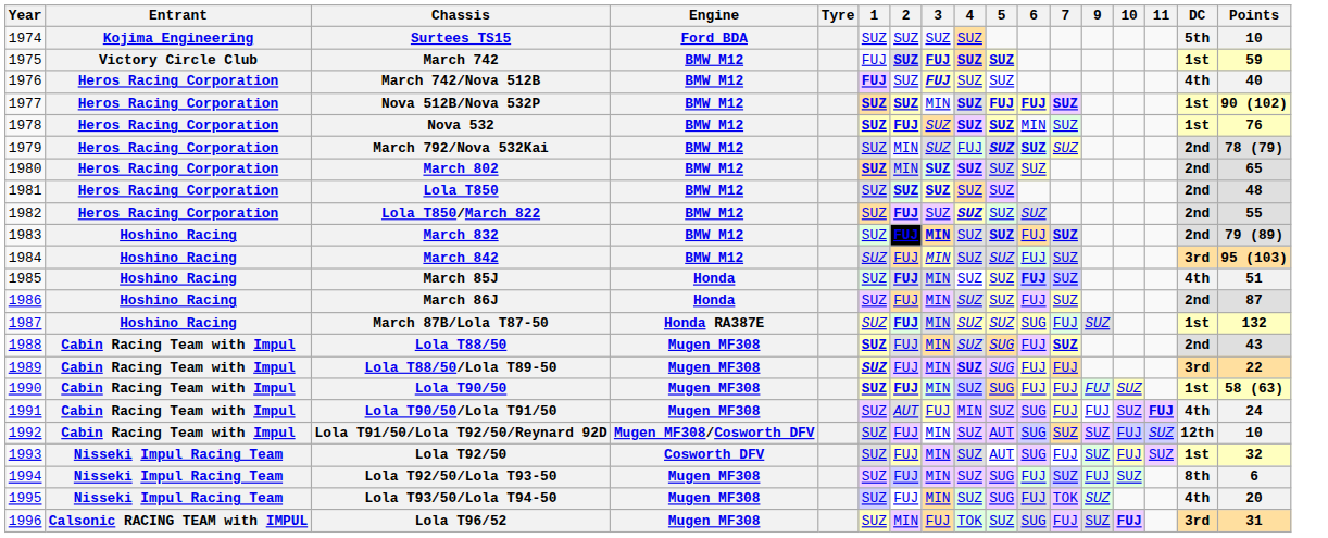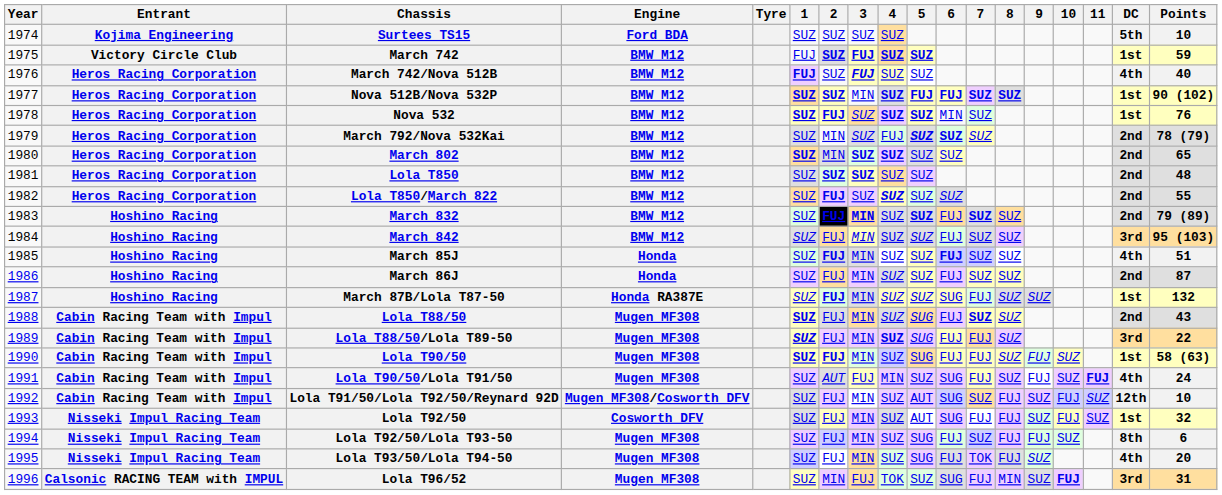 <table class="wikitable" style="text-align:center; font-size:85%">
 <tr>
 <th>Year</th>
 <th>Entrant</th>
 <th>Chassis</th>
 <th>Engine</th>
 <th>Tyre</th>
 <th>1</th>
 <th>2</th>
 <th>3</th>
 <th>4</th>
 <th>5</th>
 <th>6</th>
 <th>7</th>
+<th>8</th>
 <th>9</th>
 <th>10</th>
 <th>11</th>
 <th>DC</th>
 <th>Points</th>
 </tr>
 <tr>
 <td>1974</td>
 <th><a href='#'>Kojima Engineering</a></th>
 <th><a href='#'>Surtees TS15</a></th>
 <th><a href='#'>Ford BDA</a></th>
 <th></th>
 <td><a href='#'>SUZ</a></td>
 <td><a href='#'>SUZ</a></td>
 <td><a href='#'>SUZ</a></td>
 <td style="background:#FFDF9F;"><a href='#'>SUZ</a><br></td>
+<td></td>
 <td></td>
 <td></td>
 <td></td>
 <td></td>
 <td></td>
 <td></td>
 <th>5th</th>
 <th>10</th>
 </tr>
 <tr>
 <td>1975</td>
 <th>Victory Circle Club</th>
 <th>March 742</th>
 <th><a href='#'>BMW M12</a></th>
 <th></th>
 <td><a href='#'>FUJ</a></td>
 <td style="background:#DFDFDF;"><strong><a href='#'>SUZ</a></strong><br></td>
 <td style="background:#FFFFBF;"><strong><a href='#'>FUJ</a></strong><br></td>
 <td style="background:#FFDF9F;"><strong><a href='#'>SUZ</a></strong><br></td>
 <td style="background:#FFFFBF;"><strong><a href='#'>SUZ</a></strong><br></td>
 <td></td>
 <td></td>
 <td></td>
 <td></td>
 <td></td>
+<td></td>
 <td style="background:#FFFFBF;"><strong>1st</strong></td>
 <td style="background:#FFFFBF;"><strong>59</strong></td>
 </tr>
 <tr>
 <td>1976</td>
 <th><a href='#'>Heros Racing Corporation</a></th>
 <th>March 742/Nova 512B</th>
 <th><a href='#'>BMW M12</a></th>
 <th></th>
 <td style="background:#EFCFFF;"><strong><a href='#'>FUJ</a></strong><br></td>
 <td><a href='#'>SUZ</a></td>
 <td style="background:#FFFFBF;"><strong><em><a href='#'>FUJ</a></em></strong><br></td>
 <td style="background:#FFFFBF;"><a href='#'>SUZ</a><br></td>
 <td style="background:#FFFFFF;"><a href='#'>SUZ</a><br></td>
+<td></td>
 <td></td>
 <td></td>
 <td></td>
 <td></td>
 <td></td>
 <th>4th</th>
 <th>40</th>
 </tr>
 <tr>
 <td>1977</td>
 <th><a href='#'>Heros Racing Corporation</a></th>
 <th>Nova 512B/Nova 532P</th>
 <th><a href='#'>BMW M12</a></th>
 <th></th>
 <td style="background:#FFDF9F;"><strong><a href='#'>SUZ</a></strong><br></td>
 <td style="background:#FFFFBF;"><strong><a href='#'>SUZ</a></strong><br></td>
 <td><a href='#'>MIN</a></td>
 <td style="background:#DFDFDF;"><strong><a href='#'>SUZ</a></strong><br></td>
 <td style="background:#FFFFBF;"><strong><a href='#'>FUJ</a></strong><br></td>
 <td style="background:#FFFFBF;"><strong><a href='#'>FUJ</a></strong><br></td>
 <td style="background:#EFCFFF;"><strong><a href='#'>SUZ</a></strong><br></td>
+<td style="background:#DFDFDF;"><strong><a href='#'>SUZ</a></strong><br></td>
 <td></td>
 <td></td>
 <td></td>
 <td style="background:#FFFFBF;"><strong>1st</strong></td>
 <td style="background:#FFFFBF;"><strong>90 (102)</strong></td>
 </tr>
 <tr>
 <td>1978</td>
 <th><a href='#'>Heros Racing Corporation</a></th>
 <th>Nova 532</th>
 <th><a href='#'>BMW M12</a></th>
 <th></th>
 <td style="background:#FFFFBF;"><strong><a href='#'>SUZ</a></strong><br></td>
 <td style="background:#FFFFBF;"><strong><a href='#'>FUJ</a></strong><br></td>
 <td style="background:#FFDF9F;"><em><a href='#'>SUZ</a></em><br></td>
 <td style="background:#EFCFFF;"><strong><a href='#'>SUZ</a></strong><br></td>
 <td style="background:#FFFFBF;"><strong><a href='#'>SUZ</a></strong><br></td>
 <td><a href='#'>MIN</a></td>
 <td style="background:#DFFFDF;"><a href='#'>SUZ</a><br></td>
 <td></td>
 <td></td>
 <td></td>
+<td></td>
 <td style="background:#FFFFBF;"><strong>1st</strong></td>
 <td style="background:#FFFFBF;"><strong>76</strong></td>
 </tr>
 <tr>
 <td>1979</td>
 <th><a href='#'>Heros Racing Corporation</a></th>
 <th>March 792/Nova 532Kai</th>
 <th><a href='#'>BMW M12</a></th>
 <th></th>
 <td style="background:#DFDFDF;"><a href='#'>SUZ</a><br></td>
 <td><a href='#'>MIN</a></td>
 <td style="background:#DFDFDF;"><em><a href='#'>SUZ</a></em><br></td>
 <td style="background:#DFFFDF;"><a href='#'>FUJ</a><br></td>
 <td style="background:#DFDFDF;"><strong><em><a href='#'>SUZ</a></em></strong><br></td>
 <td style="background:#DFFFDF;"><strong><a href='#'>SUZ</a></strong><br></td>
 <td style="background:#FFFFBF;"><em><a href='#'>SUZ</a></em><br></td>
+<td></td>
 <td></td>
 <td></td>
 <td></td>
 <td style="background:#DFDFDF;"><strong>2nd</strong></td>
 <td style="background:#DFDFDF;"><strong>78 (79)</strong></td>
 </tr>
 <tr>
 <td>1980</td>
 <th><a href='#'>Heros Racing Corporation</a></th>
 <th><a href='#'>March 802</a></th>
 <th><a href='#'>BMW M12</a></th>
 <th></th>
 <td style="background:#FFDF9F;"><strong><a href='#'>SUZ</a></strong><br></td>
 <td style="background:#DFDFDF;"><a href='#'>MIN</a><br></td>
 <td style="background:#DFFFDF;"><strong><a href='#'>SUZ</a></strong><br></td>
 <td style="background:#EFCFFF;"><strong><a href='#'>SUZ</a></strong><br></td>
 <td style="background:#DFDFDF;"><a href='#'>SUZ</a><br></td>
 <td style="background:#FFFFBF;"><a href='#'>SUZ</a><br></td>
 <td></td>
 <td></td>
 <td></td>
 <td></td>
+<td></td>
 <td style="background:#DFDFDF;"><strong>2nd</strong></td>
 <td style="background:#DFDFDF;"><strong>65</strong></td>
 </tr>
 <tr>
 <td>1981</td>
 <th><a href='#'>Heros Racing Corporation</a></th>
 <th><a href='#'>Lola T850</a></th>
 <th><a href='#'>BMW M12</a></th>
 <th></th>
 <td style="background:#DFDFDF;"><a href='#'>SUZ</a><br></td>
 <td style="background:#DFFFDF;"><strong><a href='#'>SUZ</a></strong><br></td>
 <td style="background:#FFFFBF;"><strong><a href='#'>SUZ</a></strong><br></td>
 <td style="background:#FFDF9F;"><a href='#'>SUZ</a><br></td>
 <td style="background:#EFCFFF;"><a href='#'>SUZ</a><br></td>
+<td></td>
 <td></td>
 <td></td>
 <td></td>
 <td></td>
 <td></td>
 <td style="background:#DFDFDF;"><strong>2nd</strong></td>
 <td style="background:#DFDFDF;"><strong>48</strong></td>
 </tr>
 <tr>
 <td>1982</td>
 <th><a href='#'>Heros Racing Corporation</a></th>
 <th><a href='#'>Lola T850</a>/<a href='#'>March 822</a></th>
 <th><a href='#'>BMW M12</a></th>
 <th></th>
 <td style="background:#FFDF9F;"><a href='#'>SUZ</a><br></td>
 <td style="background:#EFCFFF;"><strong><a href='#'>FUJ</a></strong><br></td>
 <td style="background:#EFCFFF;"><a href='#'>SUZ</a><br></td>
 <td style="background:#FFFFBF;"><strong><em><a href='#'>SUZ</a></em></strong><br></td>
 <td style="background:#DFFFDF;"><a href='#'>SUZ</a><br></td>
 <td style="background:#DFDFDF;"><em><a href='#'>SUZ</a></em><br></td>
 <td></td>
 <td></td>
 <td></td>
 <td></td>
+<td></td>
 <td style="background:#DFDFDF;"><strong>2nd</strong></td>
 <td style="background:#DFDFDF;"><strong>55</strong></td>
 </tr>
 <tr>
 <td>1983</td>
 <th><a href='#'>Hoshino Racing</a></th>
 <th><a href='#'>March 832</a></th>
 <th><a href='#'>BMW M12</a></th>
 <th></th>
 <td style="background:#DFFFDF;"><a href='#'>SUZ</a><br></td>
 <td style="background:#000000; color:#ffffff"><strong><a href='#'><span>FUJ</span></a></strong><br></td>
 <td style="background:#FFDF9F;"><strong><a href='#'>MIN</a></strong><br></td>
 <td style="background:#DFDFDF;"><a href='#'>SUZ</a><br></td>
 <td style="background:#DFDFDF;"><strong><a href='#'>SUZ</a></strong><br></td>
 <td style="background:#FFDF9F;"><a href='#'>FUJ</a><br></td>
 <td style="background:#DFDFDF;"><strong><a href='#'>SUZ</a></strong><br></td>
+<td style="background:#FFDF9F;"><a href='#'>SUZ</a><br></td>
 <td></td>
 <td></td>
 <td></td>
 <td style="background:#DFDFDF;"><strong>2nd</strong></td>
 <td style="background:#DFDFDF;"><strong>79 (89)</strong></td>
 </tr>
 <tr>
 <td>1984</td>
 <th><a href='#'>Hoshino Racing</a></th>
 <th><a href='#'>March 842</a></th>
 <th><a href='#'>BMW M12</a></th>
 <th></th>
 <td style="background:#DFDFDF;"><em><a href='#'>SUZ</a></em><br></td>
 <td style="background:#FFDF9F;"><a href='#'>FUJ</a><br></td>
 <td style="background:#FFFFBF;"><em><a href='#'>MIN</a></em><br></td>
 <td style="background:#DFDFDF;"><a href='#'>SUZ</a><br></td>
 <td style="background:#DFDFDF;"><em><a href='#'>SUZ</a></em><br></td>
 <td style="background:#DFFFDF;"><a href='#'>FUJ</a><br></td>
 <td style="background:#DFDFDF;"><a href='#'>SUZ</a><br></td>
+<td style="background:#EFCFFF;"><a href='#'>SUZ</a><br></td>
 <td></td>
 <td></td>
 <td></td>
 <td style="background:#FFDF9F;"><strong>3rd</strong></td>
 <td style="background:#FFDF9F;"><strong>95 (103)</strong></td>
 </tr>
 <tr>
 <td>1985</td>
 <th><a href='#'>Hoshino Racing</a></th>
 <th>March 85J</th>
 <th><a href='#'>Honda</a></th>
 <th></th>
 <td style="background:#DFFFDF;"><a href='#'>SUZ</a><br></td>
 <td style="background:#DFDFDF;"><strong><a href='#'>FUJ</a></strong><br></td>
 <td style="background:#DFDFDF;"><a href='#'>MIN</a><br></td>
 <td style="background:#FFFFFF;"><a href='#'>SUZ</a><br></td>
 <td style="background:#FFFFBF;"><a href='#'>SUZ</a><br></td>
 <td style="background:#CFCFFF;"><strong><a href='#'>FUJ</a></strong><br></td>
 <td style="background:#CFCFFF;"><a href='#'>SUZ</a><br></td>
+<td style="background:#FFFFFF;"><a href='#'>SUZ</a><br></td>
 <td></td>
 <td></td>
 <td></td>
 <th>4th</th>
 <th>51</th>
 </tr>
 <tr>
 <td><a href='#'>1986</a></td>
 <th><a href='#'>Hoshino Racing</a></th>
 <th>March 86J</th>
 <th><a href='#'>Honda</a></th>
 <th></th>
 <td style="background:#EFCFFF;"><a href='#'>SUZ</a><br></td>
 <td style="background:#FFDF9F;"><a href='#'>FUJ</a><br></td>
 <td style="background:#EFCFFF;"><a href='#'>MIN</a><br></td>
 <td style="background:#DFDFDF;"><em><a href='#'>SUZ</a></em><br></td>
 <td style="background:#FFFFBF;"><a href='#'>SUZ</a><br></td>
 <td style="background:#EFCFFF;"><a href='#'>FUJ</a><br></td>
+<td style="background:#FFFFBF;"><a href='#'>SUZ</a><br></td>
 <td style="background:#FFFFBF;"><a href='#'>SUZ</a><br></td>
 <td></td>
 <td></td>
 <td></td>
 <td style="background:#DFDFDF;"><strong>2nd</strong></td>
 <td style="background:#DFDFDF;"><strong>87</strong></td>
 </tr>
 <tr>
 <td><a href='#'>1987</a></td>
 <th><a href='#'>Hoshino Racing</a></th>
 <th>March 87B/Lola T87-50</th>
 <th><a href='#'>Honda</a> RA387E</th>
 <th></th>
 <td style="background:#FFFFBF;"><em><a href='#'>SUZ</a></em><br></td>
 <td style="background:#DFFFDF;"><strong><a href='#'>FUJ</a></strong><br></td>
 <td style="background:#DFDFDF;"><a href='#'>MIN</a><br></td>
 <td style="background:#FFFFBF;"><em><a href='#'>SUZ</a></em><br></td>
 <td style="background:#FFFFBF;"><em><a href='#'>SUZ</a></em><br></td>
 <td style="background:#FFFFBF;"><a href='#'>SUG</a><br></td>
 <td style="background:#DFFFDF;"><a href='#'>FUJ</a><br></td>
 <td style="background:#DFDFDF;"><em><a href='#'>SUZ</a></em><br></td>
+<td style="background:#DFDFDF;"><em><a href='#'>SUZ</a></em><br></td>
 <td></td>
 <td></td>
 <td style="background:#FFFFBF;"><strong>1st</strong></td>
 <td style="background:#FFFFBF;"><strong>132</strong></td>
 </tr>
 <tr>
 <td><a href='#'>1988</a></td>
 <th><a href='#'>Cabin</a> Racing Team with <a href='#'>Impul</a></th>
 <th><a href='#'>Lola T88/50</a></th>
 <th><a href='#'>Mugen MF308</a></th>
 <th></th>
 <td style="background:#FFFFBF;"><strong><a href='#'>SUZ</a></strong><br></td>
 <td style="background:#DFDFDF;"><a href='#'>FUJ</a><br></td>
 <td style="background:#FFDF9F;"><a href='#'>MIN</a><br></td>
 <td style="background:#DFDFDF;"><em><a href='#'>SUZ</a></em><br></td>
 <td style="background:#FFDF9F;"><em><a href='#'>SUG</a></em><br></td>
 <td style="background:#EFCFFF;"><a href='#'>FUJ</a><br></td>
 <td style="background:#FFFFBF;"><strong><a href='#'>SUZ</a></strong><br></td>
+<td style="background:#FFFFBF;"><em><a href='#'>SUZ</a></em><br></td>
 <td></td>
 <td></td>
 <td></td>
 <td style="background:#DFDFDF;"><strong>2nd</strong></td>
 <td style="background:#DFDFDF;"><strong>43</strong></td>
 </tr>
 <tr>
 <td><a href='#'>1989</a></td>
 <th><a href='#'>Cabin</a> Racing Team with <a href='#'>Impul</a></th>
 <th><a href='#'>Lola T88/50</a>/Lola T89-50</th>
 <th><a href='#'>Mugen MF308</a></th>
 <th></th>
 <td style="background:#FFFFBF;"><strong><em><a href='#'>SUZ</a></em></strong><br></td>
 <td style="background:#EFCFFF;"><a href='#'>FUJ</a><br></td>
 <td style="background:#EFCFFF;"><a href='#'>MIN</a><br></td>
 <td style="background:#EFCFFF;"><strong><a href='#'>SUZ</a></strong><br></td>
 <td style="background:#EFCFFF;"><em><a href='#'>SUG</a></em><br></td>
 <td style="background:#FFFFBF;"><a href='#'>FUJ</a><br></td>
 <td style="background:#FFDF9F;"><a href='#'>FUJ</a><br></td>
+<td style="background:#EFCFFF;"><em><a href='#'>SUZ</a></em><br></td>
 <td></td>
 <td></td>
 <td></td>
 <td style="background:#FFDF9F;"><strong>3rd</strong></td>
 <td style="background:#FFDF9F;"><strong>22</strong></td>
 </tr>
 <tr>
 <td><a href='#'>1990</a></td>
 <th><a href='#'>Cabin</a> Racing Team with <a href='#'>Impul</a></th>
 <th><a href='#'>Lola T90/50</a></th>
 <th><a href='#'>Mugen MF308</a></th>
 <th></th>
 <td style="background:#FFFFBF;"><strong><a href='#'>SUZ</a></strong><br></td>
 <td style="background:#FFFFBF;"><strong><a href='#'>FUJ</a></strong><br></td>
 <td style="background:#DFFFDF;"><a href='#'>MIN</a><br></td>
 <td style="background:#CFCFFF;"><a href='#'>SUZ</a><br></td>
 <td style="background:#FFDF9F;"><a href='#'>SUG</a><br></td>
 <td style="background:#FFFFBF;"><a href='#'>FUJ</a><br></td>
 <td style="background:#FFFFBF;"><a href='#'>FUJ</a><br></td>
+<td style="background:#FFFFBF;"><em><a href='#'>SUZ</a></em><br></td>
 <td style="background:#DFFFDF;"><em><a href='#'>FUJ</a></em><br></td>
 <td style="background:#FFFFBF;"><em><a href='#'>SUZ</a></em><br></td>
 <td></td>
 <td style="background:#FFFFBF;"><strong>1st</strong></td>
 <td style="background:#FFFFBF;"><strong>58 (63)</strong></td>
 </tr>
 <tr>
 <td><a href='#'>1991</a></td>
 <th><a href='#'>Cabin</a> Racing Team with <a href='#'>Impul</a></th>
 <th><a href='#'>Lola T90/50</a>/Lola T91/50</th>
 <th><a href='#'>Mugen MF308</a></th>
 <th></th>
 <td style="background:#EFCFFF;"><a href='#'>SUZ</a><br></td>
 <td style="background:#DFDFDF;"><em><a href='#'>AUT</a></em><br></td>
 <td style="background:#FFFFBF;"><a href='#'>FUJ</a><br></td>
 <td style="background:#EFCFFF;"><a href='#'>MIN</a><br></td>
 <td style="background:#EFCFFF;"><a href='#'>SUZ</a><br></td>
 <td style="background:#EFCFFF;"><a href='#'>SUG</a><br></td>
 <td style="background:#FFFFBF;"><a href='#'>FUJ</a><br></td>
+<td style="background:#EFCFFF;"><a href='#'>SUZ</a><br></td>
 <td style="background:#FFFFFF;"><a href='#'>FUJ</a><br></td>
 <td style="background:#EFCFFF;"><a href='#'>SUZ</a><br></td>
 <td style="background:#EFCFFF;"><strong><a href='#'>FUJ</a></strong><br></td>
 <th>4th</th>
 <th>24</th>
 </tr>
 <tr>
 <td><a href='#'>1992</a></td>
 <th><a href='#'>Cabin</a> Racing Team with <a href='#'>Impul</a></th>
 <th>Lola T91/50/Lola T92/50/Reynard 92D</th>
 <th><a href='#'>Mugen MF308</a>/<a href='#'>Cosworth DFV</a></th>
 <th></th>
 <td style="background:#DFDFDF;"><a href='#'>SUZ</a><br></td>
 <td style="background:#EFCFFF;"><a href='#'>FUJ</a><br></td>
 <td style="background:#FFFFFF;"><a href='#'>MIN</a><br></td>
 <td style="background:#EFCFFF;"><a href='#'>SUZ</a><br></td>
 <td style="background:#EFCFFF;"><a href='#'>AUT</a><br></td>
 <td style="background:#CFCFFF;"><a href='#'>SUG</a><br></td>
 <td style="background:#FFDF9F;"><a href='#'>SUZ</a><br></td>
+<td style="background:#EFCFFF;"><a href='#'>FUJ</a><br></td>
 <td style="background:#EFCFFF;"><a href='#'>SUZ</a><br></td>
 <td style="background:#CFCFFF;"><a href='#'>FUJ</a><br></td>
 <td style="background:#CFCFFF;"><em><a href='#'>SUZ</a></em><br></td>
 <th>12th</th>
 <th>10</th>
 </tr>
 <tr>
 <td><a href='#'>1993</a></td>
 <th><a href='#'>Nisseki</a> <a href='#'>Impul Racing Team</a></th>
 <th>Lola T92/50</th>
 <th><a href='#'>Cosworth DFV</a></th>
 <th></th>
 <td style="background:#DFDFDF;"><a href='#'>SUZ</a><br></td>
 <td style="background:#FFFFBF;"><a href='#'>FUJ</a><br></td>
 <td style="background:#EFCFFF;"><a href='#'>MIN</a><br></td>
 <td style="background:#DFDFDF;"><a href='#'>SUZ</a><br></td>
 <td style="background:#FFFFFF;"><a href='#'>AUT</a><br></td>
 <td style="background:#EFCFFF;"><a href='#'>SUG</a><br></td>
 <td style="background:#FFFFFF;"><a href='#'>FUJ</a><br></td>
+<td style="background:#EFCFFF;"><a href='#'>FUJ</a><br></td>
 <td style="background:#DFFFDF;"><a href='#'>SUZ</a><br></td>
 <td style="background:#FFFFBF;"><a href='#'>FUJ</a><br></td>
 <td style="background:#EFCFFF;"><a href='#'>SUZ</a><br></td>
 <td style="background:#FFFFBF;"><strong>1st</strong></td>
 <td style="background:#FFFFBF;"><strong>32</strong></td>
 </tr>
 <tr>
 <td><a href='#'>1994</a></td>
 <th><a href='#'>Nisseki</a> <a href='#'>Impul Racing Team</a></th>
 <th>Lola T92/50/Lola T93-50</th>
 <th><a href='#'>Mugen MF308</a></th>
 <th></th>
 <td style="background:#EFCFFF;"><a href='#'>SUZ</a><br></td>
 <td style="background:#CFCFFF;"><a href='#'>FUJ</a><br></td>
 <td style="background:#EFCFFF;"><a href='#'>MIN</a><br></td>
 <td style="background:#EFCFFF;"><a href='#'>SUZ</a><br></td>
 <td style="background:#EFCFFF;"><a href='#'>SUG</a><br></td>
 <td style="background:#DFFFDF;"><a href='#'>FUJ</a><br></td>
 <td style="background:#CFCFFF;"><a href='#'>SUZ</a><br></td>
+<td style="background:#EFCFFF;"><a href='#'>FUJ</a><br></td>
 <td style="background:#DFFFDF;"><a href='#'>FUJ</a><br></td>
 <td style="background:#DFFFDF;"><a href='#'>SUZ</a><br></td>
 <td></td>
 <th>8th</th>
 <th>6</th>
 </tr>
 <tr>
 <td><a href='#'>1995</a></td>
 <th><a href='#'>Nisseki</a> <a href='#'>Impul Racing Team</a></th>
 <th>Lola T93/50/Lola T94-50</th>
 <th><a href='#'>Mugen MF308</a></th>
 <th></th>
 <td style="background:#CFCFFF;"><a href='#'>SUZ</a><br></td>
 <td style="background:#FFFFFF;"><a href='#'>FUJ</a><br></td>
 <td style="background:#FFDF9F;"><a href='#'>MIN</a><br></td>
 <td style="background:#DFFFDF;"><a href='#'>SUZ</a><br></td>
 <td style="background:#EFCFFF;"><a href='#'>SUG</a><br></td>
 <td style="background:#DFDFDF;"><a href='#'>FUJ</a><br></td>
 <td style="background:#EFCFFF;"><a href='#'>TOK</a><br></td>
+<td style="background:#DFDFDF;"><a href='#'>FUJ</a><br></td>
 <td style="background:#DFFFDF;"><em><a href='#'>SUZ</a></em><br></td>
 <td></td>
 <td></td>
 <th>4th</th>
 <th>20</th>
 </tr>
 <tr>
 <td><a href='#'>1996</a></td>
 <th><a href='#'>Calsonic</a> RACING TEAM with <a href='#'>IMPUL</a></th>
 <th>Lola T96/52</th>
 <th><a href='#'>Mugen MF308</a></th>
 <th></th>
 <td style="background:#FFFFBF;"><a href='#'>SUZ</a><br></td>
 <td style="background:#EFCFFF;"><a href='#'>MIN</a><br></td>
 <td style="background:#FFDF9F;"><a href='#'>FUJ</a><br></td>
 <td style="background:#DFFFDF;"><a href='#'>TOK</a><br></td>
 <td style="background:#DFFFDF;"><a href='#'>SUZ</a><br></td>
 <td style="background:#DFDFDF;"><a href='#'>SUG</a><br></td>
 <td style="background:#EFCFFF;"><a href='#'>FUJ</a><br></td>
+<td style="background:#EFCFFF;"><a href='#'>MIN</a><br></td>
 <td style="background:#DFDFDF;"><a href='#'>SUZ</a><br></td>
 <td style="background:#EFCFFF;"><strong><a href='#'>FUJ</a></strong><br></td>
 <td></td>
 <td style="background:#FFDF9F;"><strong>3rd</strong></td>
 <td style="background:#FFDF9F;"><strong>31</strong></td>
 </tr>
 </table>
